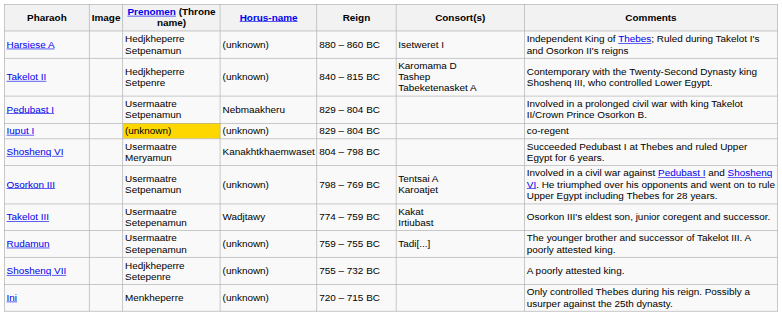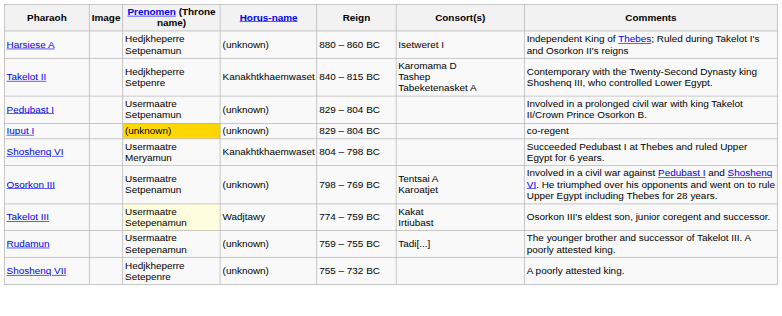 <table class="wikitable">
 <tr>
 <th style="width:130px">Pharaoh</th>
 <th>Image</th>
 <th style="width:150px"><a href='#'>Prenomen</a> (Throne name)</th>
 <th style="width:120px"><a href='#'>Horus-name</a></th>
 <th style="width:120px">Reign</th>
 <th style="width:200px">Consort(s)</th>
 <th>Comments</th>
 </tr>
 <tr>
 <td><a href='#'>Harsiese A</a></td>
 <td></td>
 <td>Hedjkheperre Setpenamun</td>
 <td>(unknown)</td>
 <td>880 – 860 BC</td>
 <td>Isetweret I</td>
 <td>Independent King of <a href='#'>Thebes</a>; Ruled during Takelot I's and Osorkon II's reigns</td>
 </tr>
 <tr>
 <td><a href='#'>Takelot II</a></td>
 <td></td>
 <td>Hedjkheperre Setpenre</td>
-<td>(unknown)</td>
+<td>Kanakhtkhaemwaset</td>
 <td>840 – 815 BC</td>
 <td>Karomama D <br> Tashep <br> Tabeketenasket A</td>
 <td>Contemporary with the Twenty-Second Dynasty king Shoshenq III, who controlled Lower Egypt.</td>
 </tr>
 <tr>
 <td><a href='#'>Pedubast I</a></td>
 <td></td>
 <td>Usermaatre Setpenamun</td>
-<td>Nebmaakheru</td>
+<td>(unknown)</td>
 <td>829 – 804 BC</td>
 <td></td>
 <td>Involved in a prolonged civil war with king Takelot II/Crown Prince Osorkon B.</td>
 </tr>
 <tr>
 <td><a href='#'>Iuput I</a></td>
 <td></td>
 <td style="background: gold;">(unknown)</td>
 <td>(unknown)</td>
 <td>829 – 804 BC</td>
 <td></td>
 <td>co-regent</td>
 </tr>
 <tr>
 <td><a href='#'>Shoshenq VI</a></td>
 <td></td>
 <td>Usermaatre Meryamun</td>
 <td>Kanakhtkhaemwaset</td>
 <td>804 – 798 BC</td>
 <td></td>
 <td>Succeeded Pedubast I at Thebes and ruled Upper Egypt for 6 years.</td>
 </tr>
 <tr>
 <td><a href='#'>Osorkon III</a></td>
 <td></td>
 <td>Usermaatre Setpenamun</td>
 <td>(unknown)</td>
 <td>798 – 769 BC</td>
 <td>Tentsai A <br> Karoatjet</td>
 <td>Involved in a civil war against <a href='#'>Pedubast I</a> and <a href='#'>Shoshenq VI</a>. He triumphed over his opponents and went on to rule Upper Egypt including Thebes for 28 years.</td>
 </tr>
 <tr>
 <td><a href='#'>Takelot III</a></td>
 <td></td>
-<td>Usermaatre Setepenamun</td>
+<td style="background: lightyellow;">Usermaatre Setepenamun</td>
 <td>Wadjtawy</td>
 <td>774 – 759 BC</td>
 <td>Kakat <br> Irtiubast</td>
 <td>Osorkon III's eldest son, junior coregent and successor.</td>
 </tr>
 <tr>
 <td><a href='#'>Rudamun</a></td>
 <td></td>
 <td>Usermaatre Setepenamun</td>
 <td>(unknown)</td>
 <td>759 – 755 BC</td>
 <td>Tadi[...]</td>
 <td>The younger brother and successor of Takelot III. A poorly attested king.</td>
 </tr>
 <tr>
 <td><a href='#'>Shoshenq VII</a></td>
 <td></td>
 <td>Hedjkheperre Setepenre</td>
 <td>(unknown)</td>
 <td>755 – 732 BC</td>
 <td></td>
 <td>A poorly attested king.</td>
 </tr>
-<tr>
-<td><a href='#'>Ini</a></td>
-<td></td>
-<td>Menkheperre</td>
-<td>(unknown)</td>
-<td>720 – 715 BC</td>
-<td></td>
-<td>Only controlled Thebes during his reign. Possibly a usurper against the 25th dynasty.</td>
-</tr>
 </table>
